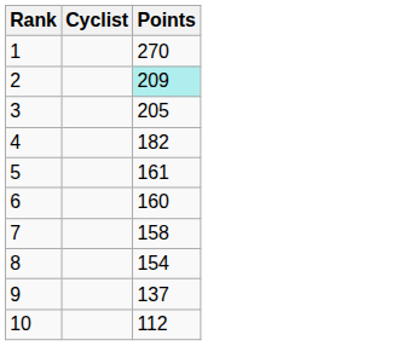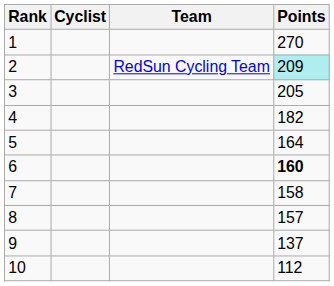 <table class="wikitable">
 <tr>
 <th>Rank</th>
 <th>Cyclist</th>
+<th>Team</th>
 <th>Points</th>
 </tr>
 <tr>
 <td>1</td>
+<td></td>
 <td></td>
 <td>270</td>
 </tr>
 <tr>
 <td>2</td>
 <td></td>
+<td><a href='#'>RedSun Cycling Team</a></td>
 <td style="background: paleturquoise;">209</td>
 </tr>
 <tr>
 <td>3</td>
+<td></td>
 <td></td>
 <td>205</td>
 </tr>
 <tr>
 <td>4</td>
 <td></td>
+<td></td>
 <td>182</td>
 </tr>
 <tr>
 <td>5</td>
 <td></td>
-<td>161</td>
+<td></td>
+<td>164</td>
 </tr>
 <tr>
 <td>6</td>
 <td></td>
-<td>160</td>
+<td></td>
+<td><strong>160</strong></td>
 </tr>
 <tr>
 <td>7</td>
+<td></td>
 <td></td>
 <td>158</td>
 </tr>
 <tr>
 <td>8</td>
 <td></td>
-<td>154</td>
+<td></td>
+<td>157</td>
 </tr>
 <tr>
 <td>9</td>
+<td></td>
 <td></td>
 <td>137</td>
 </tr>
 <tr>
 <td>10</td>
 <td></td>
+<td></td>
 <td>112</td>
 </tr>
 </table>
